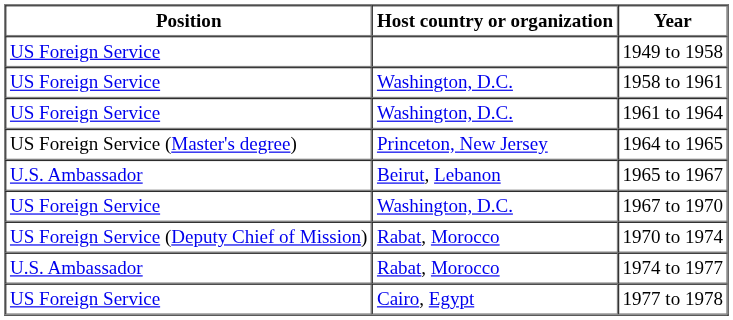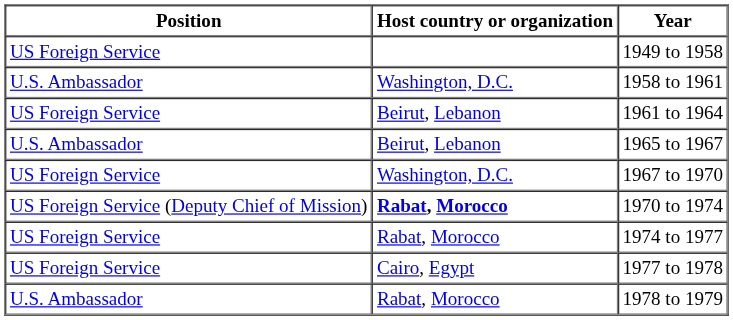 <table border="1" cellspacing="0" cellpadding="3">
 <tr>
 <th>Position</th>
 <th>Host country or organization</th>
 <th>Year</th>
 </tr>
 <tr>
 <td><a href='#'>US Foreign Service</a></td>
 <td></td>
 <td>1949 to 1958 <br></td>
 </tr>
 <tr>
-<td><a href='#'>US Foreign Service</a></td>
+<td><a href='#'>U.S. Ambassador</a></td>
 <td><a href='#'>Washington, D.C.</a></td>
 <td>1958 to 1961   <br></td>
 </tr>
 <tr>
 <td><a href='#'>US Foreign Service</a></td>
-<td><a href='#'>Washington, D.C.</a></td>
+<td><a href='#'>Beirut</a>, <a href='#'>Lebanon</a></td>
 <td>1961 to 1964   <br></td>
-</tr>
-<tr>
-<td>US Foreign Service (<a href='#'>Master's degree</a>)</td>
-<td><a href='#'>Princeton, New Jersey</a></td>
-<td>1964 to 1965   <br></td>
 </tr>
 <tr>
 <td><a href='#'>U.S. Ambassador</a></td>
 <td><a href='#'>Beirut</a>, <a href='#'>Lebanon</a></td>
 <td>1965 to 1967   <br></td>
 </tr>
 <tr>
 <td><a href='#'>US Foreign Service</a></td>
 <td><a href='#'>Washington, D.C.</a></td>
 <td>1967 to 1970   <br></td>
 </tr>
 <tr>
 <td><a href='#'>US Foreign Service</a> (<a href='#'>Deputy Chief of Mission</a>)</td>
-<td><a href='#'>Rabat</a>, <a href='#'>Morocco</a></td>
+<td><strong><a href='#'>Rabat</a>, <a href='#'>Morocco</a></strong></td>
 <td>1970 to 1974   <br></td>
 </tr>
 <tr>
-<td><a href='#'>U.S. Ambassador</a></td>
+<td><a href='#'>US Foreign Service</a></td>
 <td><a href='#'>Rabat</a>, <a href='#'>Morocco</a></td>
 <td>1974 to 1977 <br></td>
 </tr>
 <tr>
 <td><a href='#'>US Foreign Service</a></td>
 <td><a href='#'>Cairo</a>, <a href='#'>Egypt</a></td>
 <td>1977 to 1978 <br></td>
 </tr>
+<tr>
+<td><a href='#'>U.S. Ambassador</a></td>
+<td><a href='#'>Rabat</a>, <a href='#'>Morocco</a></td>
+<td>1978 to 1979 <br></td>
+</tr>
 </table>
